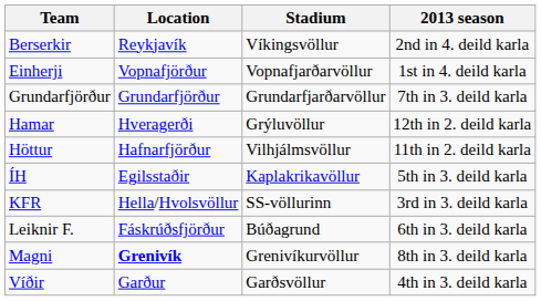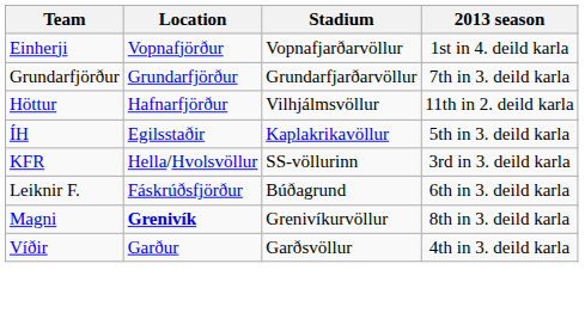 <table class="wikitable sortable">
 <tr>
 <th>Team</th>
 <th>Location</th>
 <th>Stadium</th>
 <th>2013 season</th>
-</tr>
-<tr>
-<td><a href='#'>Berserkir</a></td>
-<td><a href='#'>Reykjavík</a></td>
-<td>Víkingsvöllur</td>
-<td align=center>2nd in 4. deild karla</td>
 </tr>
 <tr>
 <td><a href='#'>Einherji</a></td>
 <td><a href='#'>Vopnafjörður</a></td>
 <td>Vopnafjarðarvöllur</td>
 <td align=center>1st in 4. deild karla</td>
 </tr>
 <tr>
 <td>Grundarfjörður</td>
 <td><a href='#'>Grundarfjörður</a></td>
 <td>Grundarfjarðarvöllur</td>
 <td align=center>7th in 3. deild karla</td>
-</tr>
-<tr>
-<td><a href='#'>Hamar</a></td>
-<td><a href='#'>Hveragerði</a></td>
-<td>Grýluvöllur</td>
-<td align=center>12th in 2. deild karla</td>
 </tr>
 <tr>
 <td><a href='#'>Höttur</a></td>
 <td><a href='#'>Hafnarfjörður</a></td>
 <td>Vilhjálmsvöllur</td>
 <td align=center>11th in 2. deild karla</td>
 </tr>
 <tr>
 <td><a href='#'>ÍH</a></td>
 <td><a href='#'>Egilsstaðir</a></td>
 <td><a href='#'>Kaplakrikavöllur</a></td>
 <td align=center>5th in 3. deild karla</td>
 </tr>
 <tr>
 <td><a href='#'>KFR</a></td>
 <td><a href='#'>Hella</a>/<a href='#'>Hvolsvöllur</a></td>
 <td>SS-völlurinn</td>
 <td align=center>3rd in 3. deild karla</td>
 </tr>
 <tr>
 <td>Leiknir F.</td>
 <td><a href='#'>Fáskrúðsfjörður</a></td>
 <td>Búðagrund</td>
 <td align=center>6th in 3. deild karla</td>
 </tr>
 <tr>
 <td><a href='#'>Magni</a></td>
 <td><strong><a href='#'>Grenivík</a></strong></td>
 <td>Grenivíkurvöllur</td>
 <td align=center>8th in 3. deild karla</td>
 </tr>
 <tr>
 <td><a href='#'>Víðir</a></td>
 <td><a href='#'>Garður</a></td>
 <td>Garðsvöllur</td>
 <td align=center>4th in 3. deild karla</td>
 </tr>
 </table>
